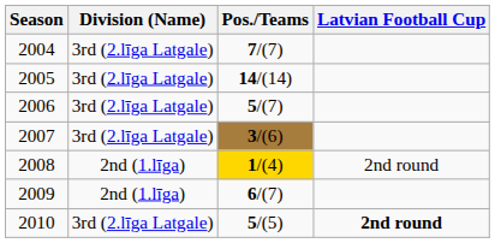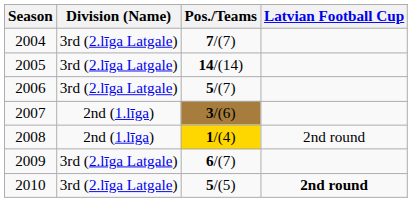 <table class="wikitable">
 <tr>
 <th>Season</th>
 <th>Division (Name)</th>
 <th>Pos./Teams</th>
 <th><a href='#'>Latvian Football Cup</a></th>
 </tr>
 <tr>
 <td align=center>2004</td>
 <td align=center>3rd (<a href='#'>2.līga Latgale</a>)</td>
 <td align=center><strong>7</strong>/(7)</td>
 <td align=center></td>
 </tr>
 <tr>
 <td align=center>2005</td>
 <td align=center>3rd (<a href='#'>2.līga Latgale</a>)</td>
 <td align=center><strong>14</strong>/(14)</td>
 <td align=center></td>
 </tr>
 <tr>
 <td align=center>2006</td>
 <td align=center>3rd (<a href='#'>2.līga Latgale</a>)</td>
 <td align=center><strong>5</strong>/(7)</td>
 <td align=center></td>
 </tr>
 <tr>
 <td align=center>2007</td>
-<td align=center>3rd (<a href='#'>2.līga Latgale</a>)</td>
+<td align=center>2nd (<a href='#'>1.līga</a>)</td>
 <td align=center bgcolor=#A67D3D><strong>3</strong>/(6)</td>
 <td align=center></td>
 </tr>
 <tr>
 <td align=center>2008</td>
 <td align=center>2nd (<a href='#'>1.līga</a>)</td>
 <td align=center bgcolor=gold><strong>1</strong>/(4)</td>
 <td align=center>2nd round</td>
 </tr>
 <tr>
 <td align=center>2009</td>
-<td align=center>2nd (<a href='#'>1.līga</a>)</td>
+<td align=center>3rd (<a href='#'>2.līga Latgale</a>)</td>
 <td align=center><strong>6</strong>/(7)</td>
 <td align=center></td>
 </tr>
 <tr>
 <td align=center>2010</td>
 <td align=center>3rd (<a href='#'>2.līga Latgale</a>)</td>
 <td align=center bgcolor=><strong>5</strong>/(5)</td>
 <td align=center><strong>2nd round</strong></td>
 </tr>
 </table>
